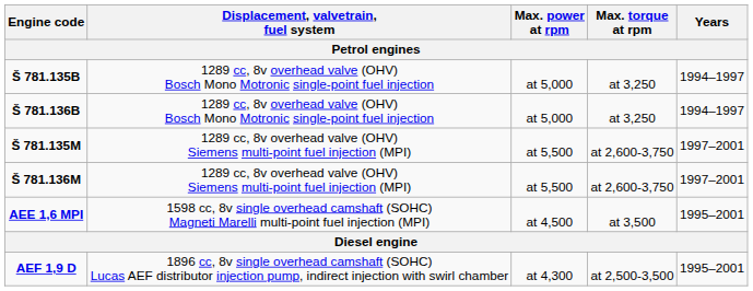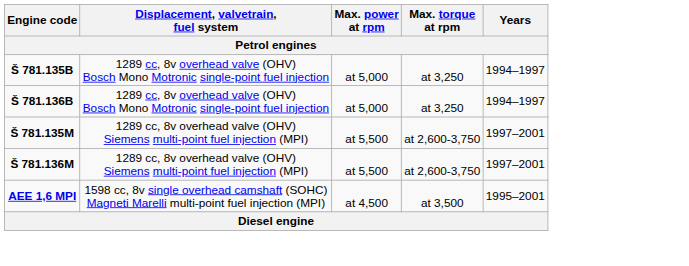 <table class="wikitable" style="text-align: center; font-size: 91%;">
 <tr>
 <th>Engine code</th>
 <th><a href='#'>Displacement</a>, <a href='#'>valvetrain</a>,<br><a href='#'>fuel</a> system</th>
 <th>Max. <a href='#'>power</a><br>at <a href='#'>rpm</a></th>
 <th>Max. <a href='#'>torque</a><br>at rpm</th>
 <th>Years</th>
 </tr>
 <tr>
 <th colspan="5">Petrol engines</th>
 </tr>
 <tr>
 <td><strong>Š 781.135B</strong></td>
 <td>1289 <a href='#'>cc</a>, 8v <a href='#'>overhead valve</a> (OHV)<br><a href='#'>Bosch</a> Mono <a href='#'>Motronic</a> <a href='#'>single-point fuel injection</a></td>
 <td><br>at 5,000</td>
 <td> <br>at 3,250</td>
 <td>1994–1997</td>
 </tr>
 <tr>
 <td><strong>Š 781.136B</strong></td>
 <td>1289 <a href='#'>cc</a>, 8v <a href='#'>overhead valve</a> (OHV)<br><a href='#'>Bosch</a> Mono <a href='#'>Motronic</a> <a href='#'>single-point fuel injection</a></td>
 <td><br>at 5,000</td>
 <td> <br>at 3,250</td>
 <td>1994–1997</td>
 </tr>
 <tr>
 <td><strong>Š 781.135M</strong></td>
 <td>1289 cc, 8v overhead valve (OHV)<br><a href='#'>Siemens</a> <a href='#'>multi-point fuel injection</a> (MPI)</td>
 <td><br>at 5,500</td>
 <td> <br>at 2,600-3,750</td>
 <td>1997–2001</td>
 </tr>
 <tr>
 <td><strong>Š 781.136M</strong></td>
 <td>1289 cc, 8v overhead valve (OHV)<br><a href='#'>Siemens</a> <a href='#'>multi-point fuel injection</a> (MPI)</td>
 <td><br>at 5,500</td>
 <td> <br>at 2,600-3,750</td>
 <td>1997–2001</td>
 </tr>
 <tr>
 <td><strong><a href='#'>AEE 1,6 MPI</a></strong></td>
 <td>1598 cc, 8v <a href='#'>single overhead camshaft</a> (SOHC)<br><a href='#'>Magneti Marelli</a> multi-point fuel injection (MPI)</td>
 <td><br>at 4,500</td>
 <td> <br>at 3,500</td>
 <td>1995–2001</td>
 </tr>
 <tr>
 <th colspan="5">Diesel engine</th>
 </tr>
-<tr>
-<td><strong><a href='#'>AEF 1,9 D</a></strong></td>
-<td>1896 <a href='#'>cc</a>, 8v <a href='#'>single overhead camshaft</a> (SOHC)<br><a href='#'>Lucas</a> AEF distributor <a href='#'>injection pump</a>, indirect injection with swirl chamber</td>
-<td><br>at 4,300</td>
-<td> <br>at 2,500-3,500</td>
-<td>1995–2001</td>
-</tr>
 </table>
